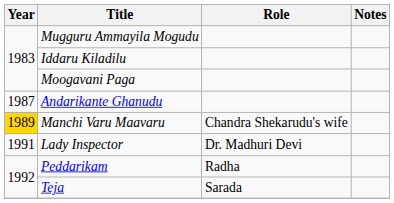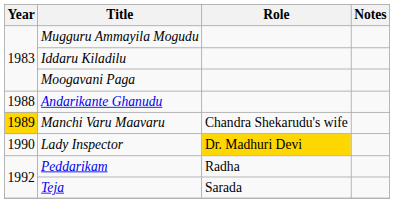 <table class="wikitable sortable">
 <tr>
 <th>Year</th>
 <th>Title</th>
 <th>Role</th>
 <th class="unsortable">Notes</th>
 </tr>
 <tr>
 <td rowspan=3>1983</td>
 <td><em>Mugguru Ammayila Mogudu</em></td>
 <td></td>
 <td></td>
 </tr>
 <tr>
 <td><em>Iddaru Kiladilu</em></td>
 <td></td>
 <td></td>
 </tr>
 <tr>
 <td><em>Moogavani Paga</em></td>
 <td></td>
 <td></td>
 </tr>
 <tr>
-<td>1987</td>
+<td>1988</td>
 <td><em><a href='#'>Andarikante Ghanudu</a></em></td>
 <td></td>
 <td></td>
 </tr>
 <tr>
 <td style="background: gold;">1989</td>
 <td><em>Manchi Varu Maavaru</em></td>
 <td>Chandra Shekarudu's wife</td>
 <td></td>
 </tr>
 <tr>
-<td>1991</td>
+<td>1990</td>
 <td><em>Lady Inspector</em></td>
-<td>Dr. Madhuri Devi</td>
+<td style="background: gold;">Dr. Madhuri Devi</td>
 <td></td>
 </tr>
 <tr>
 <td rowspan=2>1992</td>
 <td><em><a href='#'>Peddarikam</a></em></td>
 <td>Radha</td>
 <td></td>
 </tr>
 <tr>
 <td><em><a href='#'>Teja</a></em></td>
 <td>Sarada</td>
 <td></td>
 </tr>
 <tr>
 </tr>
 </table>
